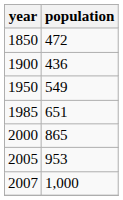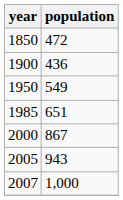 <table class="wikitable">
 <tr>
 <th>year</th>
 <th>population</th>
 </tr>
 <tr>
 <td>1850</td>
 <td>472</td>
 </tr>
 <tr>
 <td>1900</td>
 <td>436</td>
 </tr>
 <tr>
 <td>1950</td>
 <td>549</td>
 </tr>
 <tr>
 <td>1985</td>
 <td>651</td>
 </tr>
 <tr>
 <td>2000</td>
-<td>865</td>
+<td>867</td>
 </tr>
 <tr>
 <td>2005</td>
-<td>953</td>
+<td>943</td>
 </tr>
 <tr>
 <td>2007</td>
 <td>1,000</td>
 </tr>
 <tr>
 </tr>
 </table>
